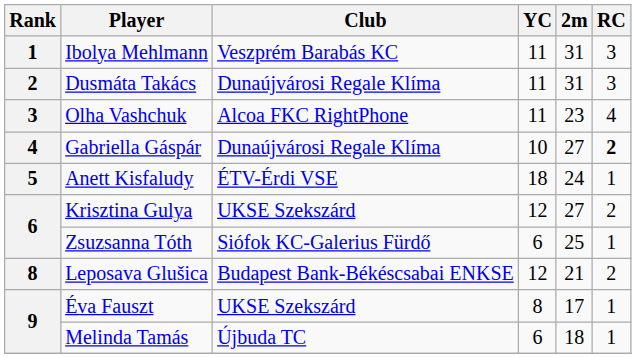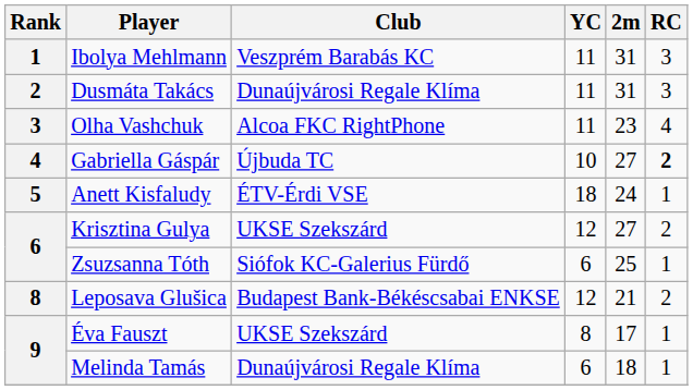 <table class="wikitable" style="text-align:center">
 <tr>
 <th>Rank</th>
 <th>Player</th>
 <th>Club</th>
 <th>YC</th>
 <th>2m</th>
 <th>RC</th>
 </tr>
 <tr>
 <th rowspan="1">1</th>
 <td align="left"> <a href='#'>Ibolya Mehlmann</a></td>
 <td align="left"><a href='#'>Veszprém Barabás KC</a></td>
 <td>11</td>
 <td>31</td>
 <td>3</td>
 </tr>
 <tr>
 <th rowspan="1">2</th>
 <td align="left"> <a href='#'>Dusmáta Takács</a></td>
 <td align="left"><a href='#'>Dunaújvárosi Regale Klíma</a></td>
 <td>11</td>
 <td>31</td>
 <td>3</td>
 </tr>
 <tr>
 <th rowspan="1">3</th>
 <td align="left"> <a href='#'>Olha Vashchuk</a></td>
 <td align="left"><a href='#'>Alcoa FKC RightPhone</a></td>
 <td>11</td>
 <td>23</td>
 <td>4</td>
 </tr>
 <tr>
 <th rowspan="1">4</th>
 <td align="left"> <a href='#'>Gabriella Gáspár</a></td>
-<td align="left"><a href='#'>Dunaújvárosi Regale Klíma</a></td>
+<td align="left"><a href='#'>Újbuda TC</a></td>
 <td>10</td>
 <td>27</td>
 <td><strong>2</strong></td>
 </tr>
 <tr>
 <th rowspan="1">5</th>
 <td align="left"> <a href='#'>Anett Kisfaludy</a></td>
 <td align="left"><a href='#'>ÉTV-Érdi VSE</a></td>
 <td>18</td>
 <td>24</td>
 <td>1</td>
 </tr>
 <tr>
 <th rowspan="2">6</th>
 <td align="left"> <a href='#'>Krisztina Gulya</a></td>
 <td align="left"><a href='#'>UKSE Szekszárd</a></td>
 <td>12</td>
 <td>27</td>
 <td>2</td>
 </tr>
 <tr>
 <td align="left"> <a href='#'>Zsuzsanna Tóth</a></td>
 <td align="left"><a href='#'>Siófok KC-Galerius Fürdő</a></td>
 <td>6</td>
 <td>25</td>
 <td>1</td>
 </tr>
 <tr>
 <th rowspan="1">8</th>
 <td align="left"> <a href='#'>Leposava Glušica</a></td>
 <td align="left"><a href='#'>Budapest Bank-Békéscsabai ENKSE</a></td>
 <td>12</td>
 <td>21</td>
 <td>2</td>
 </tr>
 <tr>
 <th rowspan="2">9</th>
 <td align="left"> <a href='#'>Éva Fauszt</a></td>
 <td align="left"><a href='#'>UKSE Szekszárd</a></td>
 <td>8</td>
 <td>17</td>
 <td>1</td>
 </tr>
 <tr>
 <td align="left"> <a href='#'>Melinda Tamás</a></td>
-<td align="left"><a href='#'>Újbuda TC</a></td>
+<td align="left"><a href='#'>Dunaújvárosi Regale Klíma</a></td>
 <td>6</td>
 <td>18</td>
 <td>1</td>
 </tr>
 <tr>
 </tr>
 </table>
